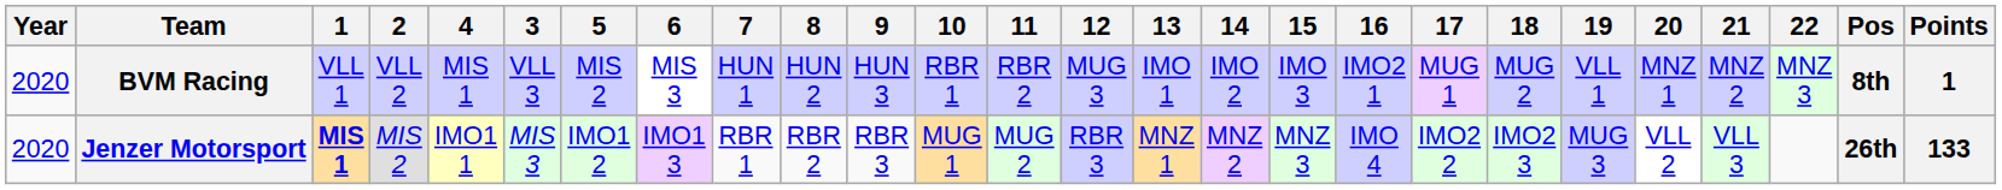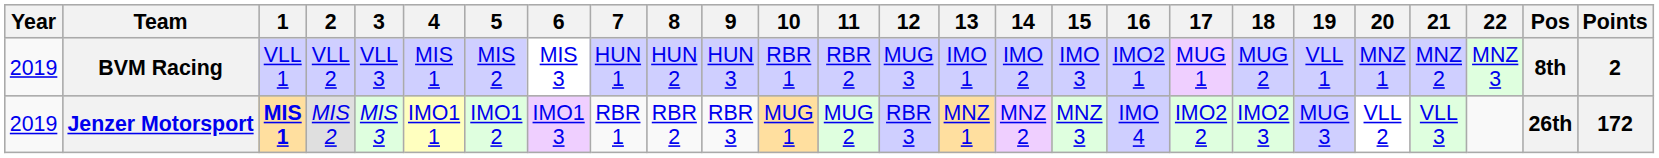 <table class="wikitable" style="text-align:center; font-size:85%">
 <tr>
 <th>Year</th>
 <th>Team</th>
 <th>1</th>
 <th>2</th>
+<th>3</th>
 <th>4</th>
-<th>3</th>
 <th>5</th>
 <th>6</th>
 <th>7</th>
 <th>8</th>
 <th>9</th>
 <th>10</th>
 <th>11</th>
 <th>12</th>
 <th>13</th>
 <th>14</th>
 <th>15</th>
 <th>16</th>
 <th>17</th>
 <th>18</th>
 <th>19</th>
 <th>20</th>
 <th>21</th>
 <th>22</th>
 <th>Pos</th>
 <th>Points</th>
 </tr>
 <tr>
-<td><a href='#'>2020</a></td>
+<td><a href='#'>2019</a></td>
 <th nowrap>BVM Racing</th>
 <td style="background:#CFCFFF;"><a href='#'>VLL<br>1</a><br></td>
 <td style="background:#CFCFFF;"><a href='#'>VLL<br>2</a><br></td>
+<td style="background:#CFCFFF;"><a href='#'>VLL<br>3</a><br></td>
 <td style="background:#CFCFFF;"><a href='#'>MIS<br>1</a><br></td>
-<td style="background:#CFCFFF;"><a href='#'>VLL<br>3</a><br></td>
 <td style="background:#CFCFFF;"><a href='#'>MIS<br>2</a><br></td>
 <td style="background:#FFFFFF;"><a href='#'>MIS<br>3</a><br></td>
 <td style="background:#CFCFFF;"><a href='#'>HUN<br>1</a><br></td>
 <td style="background:#CFCFFF;"><a href='#'>HUN<br>2</a><br></td>
 <td style="background:#CFCFFF;"><a href='#'>HUN<br>3</a><br></td>
 <td style="background:#CFCFFF;"><a href='#'>RBR<br>1</a><br></td>
 <td style="background:#CFCFFF;"><a href='#'>RBR<br>2</a><br></td>
 <td style="background:#CFCFFF;"><a href='#'>MUG<br>3</a><br></td>
 <td style="background:#CFCFFF;"><a href='#'>IMO<br>1</a><br></td>
 <td style="background:#CFCFFF;"><a href='#'>IMO<br>2</a><br></td>
 <td style="background:#CFCFFF;"><a href='#'>IMO<br>3</a><br></td>
 <td style="background:#CFCFFF;"><a href='#'>IMO2<br>1</a><br></td>
 <td style="background:#EFCFFF;"><a href='#'>MUG<br>1</a><br></td>
 <td style="background:#CFCFFF;"><a href='#'>MUG<br>2</a><br></td>
 <td style="background:#CFCFFF;"><a href='#'>VLL<br>1</a><br></td>
 <td style="background:#CFCFFF;"><a href='#'>MNZ<br>1</a><br></td>
 <td style="background:#CFCFFF;"><a href='#'>MNZ<br>2</a><br></td>
 <td style="background:#DFFFDF;"><a href='#'>MNZ<br>3</a><br></td>
 <th>8th</th>
-<th>1</th>
+<th>2</th>
 </tr>
 <tr>
-<td><a href='#'>2020</a></td>
+<td><a href='#'>2019</a></td>
 <th nowrap><a href='#'>Jenzer Motorsport</a></th>
 <td style="background:#FFDF9F;"><strong><a href='#'>MIS<br>1</a><br></strong></td>
 <td style="background:#DFDFDF;"><em><a href='#'>MIS<br>2</a></em><br></td>
+<td style="background:#DFFFDF;"><em><a href='#'>MIS<br>3</a></em><br></td>
 <td style="background:#FFFFBF;"><a href='#'>IMO1<br>1</a><br></td>
-<td style="background:#DFFFDF;"><em><a href='#'>MIS<br>3</a></em><br></td>
 <td style="background:#DFFFDF;"><a href='#'>IMO1<br>2</a><br></td>
 <td style="background:#EFCFFF;"><a href='#'>IMO1<br>3</a><br></td>
 <td style="background:#;"><a href='#'>RBR<br>1</a><br></td>
 <td style="background:#;"><a href='#'>RBR<br>2</a><br></td>
 <td style="background:#;"><a href='#'>RBR<br>3</a><br></td>
 <td style="background:#FFDF9F;"><a href='#'>MUG<br>1</a><br></td>
 <td style="background:#DFFFDF;"><a href='#'>MUG<br>2</a><br></td>
 <td style="background:#CFCFFF;"><a href='#'>RBR<br>3</a><br></td>
 <td style="background:#FFDF9F;"><a href='#'>MNZ<br>1</a><br></td>
 <td style="background:#EFCFFF;"><a href='#'>MNZ<br>2</a><br></td>
 <td style="background:#DFFFDF;"><a href='#'>MNZ<br>3</a><br></td>
 <td style="background:#CFCFFF;"><a href='#'>IMO<br>4</a><br></td>
 <td style="background:#DFFFDF;"><a href='#'>IMO2<br>2</a><br></td>
 <td style="background:#DFFFDF;"><a href='#'>IMO2<br>3</a><br></td>
 <td style="background:#CFCFFF;"><a href='#'>MUG<br>3</a><br></td>
 <td style="background:#FFFFFF;"><a href='#'>VLL<br>2</a><br></td>
 <td style="background:#DFFFDF;"><a href='#'>VLL<br>3</a><br></td>
 <td></td>
 <th>26th</th>
-<th>133</th>
+<th>172</th>
 </tr>
 </table>
